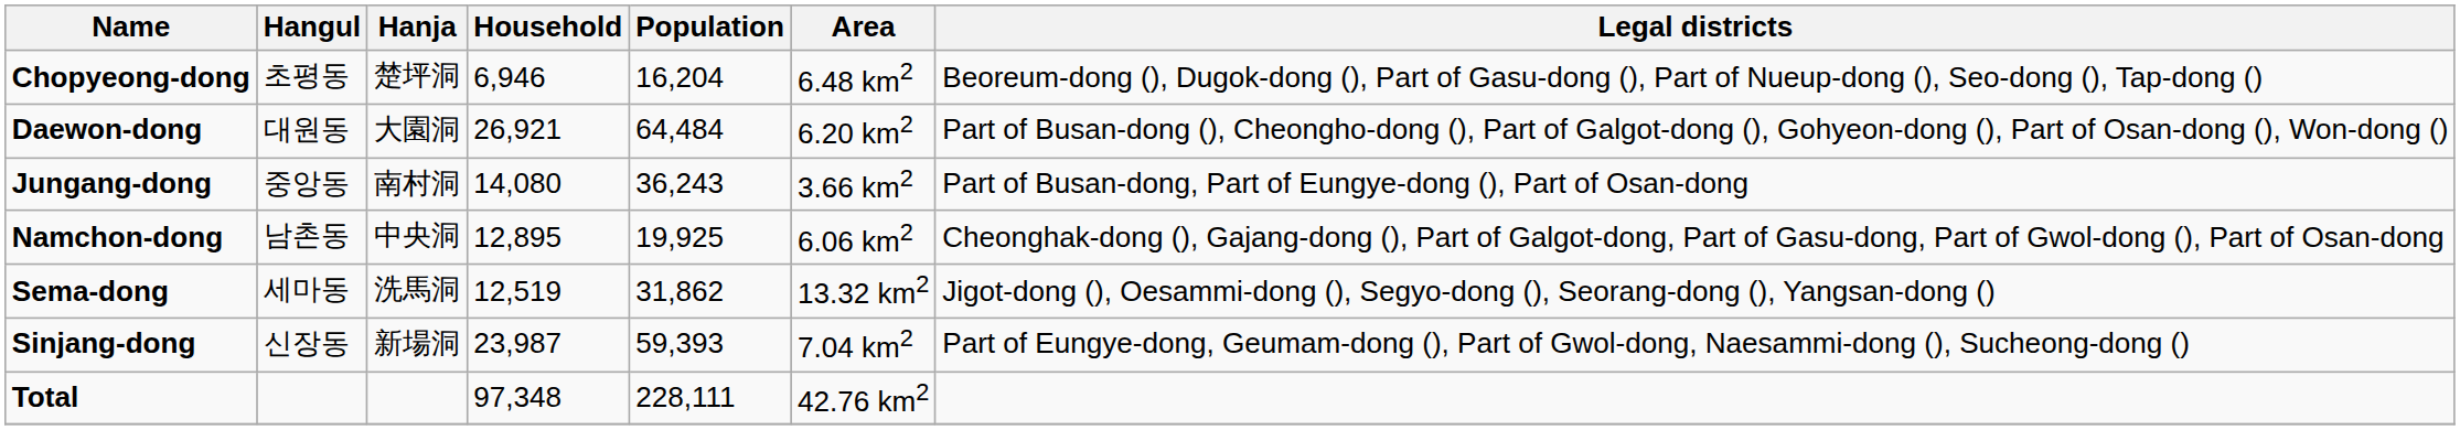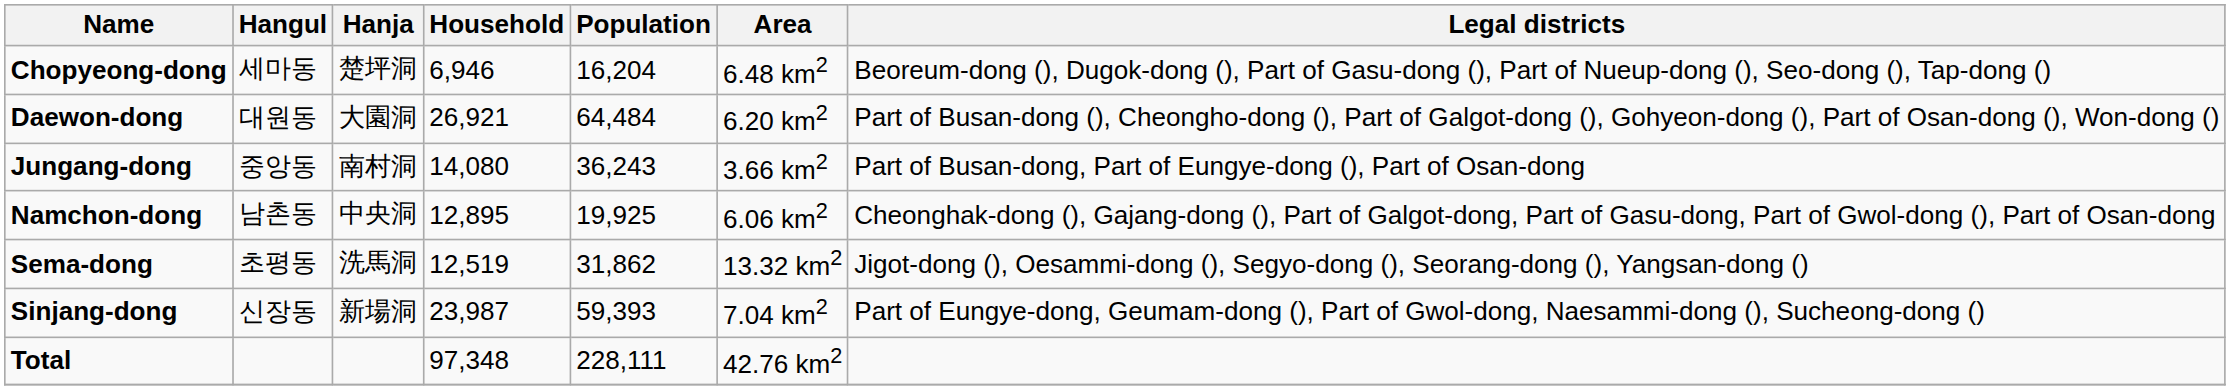 <table class="wikitable sortable">
 <tr>
 <th>Name</th>
 <th>Hangul</th>
 <th>Hanja</th>
 <th>Household</th>
 <th>Population</th>
 <th>Area</th>
 <th>Legal districts</th>
 </tr>
 <tr>
 <td><strong>Chopyeong-dong</strong></td>
-<td>초평동</td>
+<td>세마동</td>
 <td>楚坪洞</td>
 <td>6,946</td>
 <td>16,204</td>
 <td>6.48 km<sup>2</sup></td>
 <td>Beoreum-dong (), Dugok-dong (), Part of Gasu-dong (), Part of Nueup-dong (), Seo-dong (), Tap-dong ()</td>
 </tr>
 <tr>
 <td><strong>Daewon-dong</strong></td>
 <td>대원동</td>
 <td>大園洞</td>
 <td>26,921</td>
 <td>64,484</td>
 <td>6.20 km<sup>2</sup></td>
 <td>Part of Busan-dong (), Cheongho-dong (), Part of Galgot-dong (), Gohyeon-dong (), Part of Osan-dong (), Won-dong ()</td>
 </tr>
 <tr>
 <td><strong>Jungang-dong</strong></td>
 <td>중앙동</td>
 <td>南村洞</td>
 <td>14,080</td>
 <td>36,243</td>
 <td>3.66 km<sup>2</sup></td>
 <td>Part of Busan-dong, Part of Eungye-dong (), Part of Osan-dong</td>
 </tr>
 <tr>
 <td><strong>Namchon-dong</strong></td>
 <td>남촌동</td>
 <td>中央洞</td>
 <td>12,895</td>
 <td>19,925</td>
 <td>6.06 km<sup>2</sup></td>
 <td>Cheonghak-dong (), Gajang-dong (), Part of Galgot-dong, Part of Gasu-dong, Part of Gwol-dong (), Part of Osan-dong</td>
 </tr>
 <tr>
 <td><strong>Sema-dong</strong></td>
-<td>세마동</td>
+<td>초평동</td>
 <td>洗馬洞</td>
 <td>12,519</td>
 <td>31,862</td>
 <td>13.32 km<sup>2</sup></td>
 <td>Jigot-dong (), Oesammi-dong (), Segyo-dong (), Seorang-dong (), Yangsan-dong ()</td>
 </tr>
 <tr>
 <td><strong>Sinjang-dong</strong></td>
 <td>신장동</td>
 <td>新場洞</td>
 <td>23,987</td>
 <td>59,393</td>
 <td>7.04 km<sup>2</sup></td>
 <td>Part of Eungye-dong, Geumam-dong (), Part of Gwol-dong, Naesammi-dong (), Sucheong-dong ()</td>
 </tr>
 <tr>
 <td><strong>Total</strong></td>
 <td></td>
 <td></td>
 <td>97,348</td>
 <td>228,111</td>
 <td>42.76 km<sup>2</sup></td>
 <td></td>
 </tr>
 <tr>
 </tr>
 </table>
